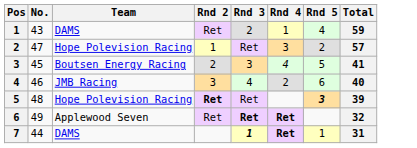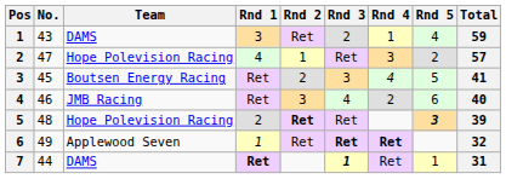 <table class="wikitable" style="font-size: 85%;">
 <tr>
 <th>Pos</th>
 <th>No.</th>
 <th>Team</th>
+<th>Rnd 1</th>
 <th>Rnd 2</th>
 <th>Rnd 3</th>
 <th>Rnd 4</th>
 <th>Rnd 5</th>
 <th>Total</th>
 </tr>
 <tr>
 <th>1</th>
 <td>43</td>
 <td> <a href='#'>DAMS</a></td>
+<td align="center" style="background:#FFDF9F;">3</td>
 <td align="center" style="background:#EFCFFF;">Ret</td>
 <td align="center" style="background:#DFDFDF;">2</td>
 <td align="center" style="background:#FFFFBF;">1</td>
 <td align="center" style="background:#DFFFDF;">4</td>
 <th align="center">59</th>
 </tr>
 <tr>
 <th>2</th>
 <td>47</td>
 <td> <a href='#'>Hope Polevision Racing</a></td>
+<td align="center" style="background:#DFFFDF;">4</td>
 <td align="center" style="background:#FFFFBF;">1</td>
 <td align="center" style="background:#EFCFFF;">Ret</td>
 <td align="center" style="background:#FFDF9F;">3</td>
 <td align="center" style="background:#DFDFDF;">2</td>
 <th align="center">57</th>
 </tr>
 <tr>
 <th>3</th>
 <td>45</td>
 <td> <a href='#'>Boutsen Energy Racing</a></td>
+<td align="center" style="background:#EFCFFF;">Ret</td>
 <td align="center" style="background:#DFDFDF;">2</td>
 <td align="center" style="background:#FFDF9F;">3</td>
 <td align="center" style="background:#DFFFDF;"><em>4</em></td>
 <td align="center" style="background:#DFFFDF;">5</td>
 <th align="center">41</th>
 </tr>
 <tr>
 <th>4</th>
 <td>46</td>
 <td> <a href='#'>JMB Racing</a></td>
+<td align="center" style="background:#EFCFFF;">Ret</td>
 <td align="center" style="background:#FFDF9F;">3</td>
 <td align="center" style="background:#DFFFDF;">4</td>
 <td align="center" style="background:#DFDFDF;">2</td>
 <td align="center" style="background:#DFFFDF;">6</td>
 <th align="center">40</th>
 </tr>
 <tr>
 <th>5</th>
 <td>48</td>
 <td> <a href='#'>Hope Polevision Racing</a></td>
+<td align="center" style="background:#DFDFDF;">2</td>
 <td align="center" style="background:#EFCFFF;"><strong>Ret</strong></td>
 <td align="center" style="background:#EFCFFF;">Ret</td>
 <td></td>
 <td align="center" style="background:#FFDF9F;"><strong><em>3</em></strong></td>
 <th align="center">39</th>
 </tr>
 <tr>
 <th>6</th>
 <td>49</td>
 <td> Applewood Seven</td>
+<td align="center" style="background:#FFFFBF;"><em>1</em></td>
 <td align="center" style="background:#EFCFFF;">Ret</td>
 <td align="center" style="background:#EFCFFF;"><strong>Ret</strong></td>
 <td align="center" style="background:#EFCFFF;"><strong>Ret</strong></td>
 <td></td>
 <th align="center">32</th>
 </tr>
 <tr>
 <th>7</th>
 <td>44</td>
 <td> <a href='#'>DAMS</a></td>
+<td align="center" style="background:#EFCFFF;"><strong>Ret</strong></td>
 <td></td>
 <td align="center" style="background:#FFFFBF;"><strong><em>1</em></strong></td>
-<td align="center" style="background:#EFCFFF;"><strong>Ret</strong></td>
+<td align="center" style="background:#EFCFFF;">Ret</td>
 <td align="center" style="background:#FFFFBF;">1</td>
 <th align="center">31</th>
 </tr>
 </table>
